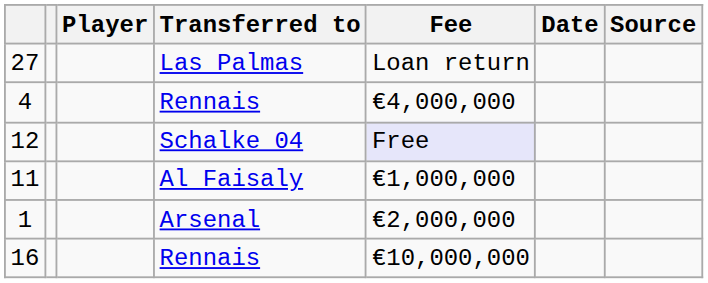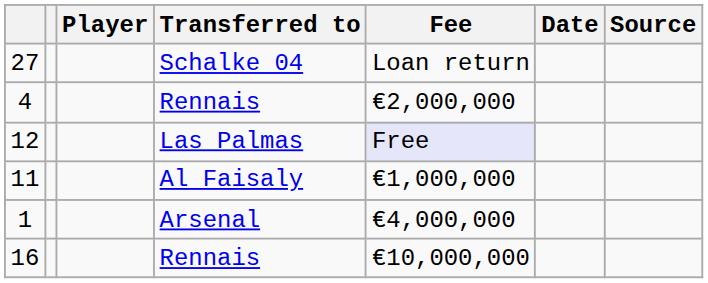 <table class="wikitable plainrowheaders sortable">
 <tr>
 <th></th>
 <th></th>
 <th scope=col>Player</th>
 <th>Transferred to</th>
 <th !scope=col; style="width: 65px;">Fee</th>
 <th scope=col>Date</th>
 <th scope=col>Source</th>
 </tr>
 <tr>
 <td align=center>27</td>
 <td align=center></td>
 <td></td>
-<td> <a href='#'>Las Palmas</a></td>
+<td> <a href='#'>Schalke 04</a></td>
 <td>Loan return</td>
 <td></td>
 <td></td>
 </tr>
 <tr>
 <td align=center>4</td>
 <td align=center></td>
 <td></td>
 <td> <a href='#'>Rennais</a></td>
-<td>€4,000,000</td>
+<td>€2,000,000</td>
 <td></td>
 <td></td>
 </tr>
 <tr>
 <td align=center>12</td>
 <td align=center></td>
 <td></td>
-<td> <a href='#'>Schalke 04</a></td>
+<td> <a href='#'>Las Palmas</a></td>
 <td style="background: lavender;">Free</td>
 <td></td>
 <td></td>
 </tr>
 <tr>
 <td align=center>11</td>
 <td align=center></td>
 <td></td>
 <td> <a href='#'>Al Faisaly</a></td>
 <td>€1,000,000</td>
 <td></td>
 <td></td>
 </tr>
 <tr>
 <td align=center>1</td>
 <td align=center></td>
 <td></td>
 <td> <a href='#'>Arsenal</a></td>
-<td>€2,000,000</td>
+<td>€4,000,000</td>
 <td></td>
 <td></td>
 </tr>
 <tr>
 <td align=center>16</td>
 <td align=center></td>
 <td></td>
 <td> <a href='#'>Rennais</a></td>
 <td>€10,000,000</td>
 <td></td>
 <td></td>
 </tr>
 </table>
